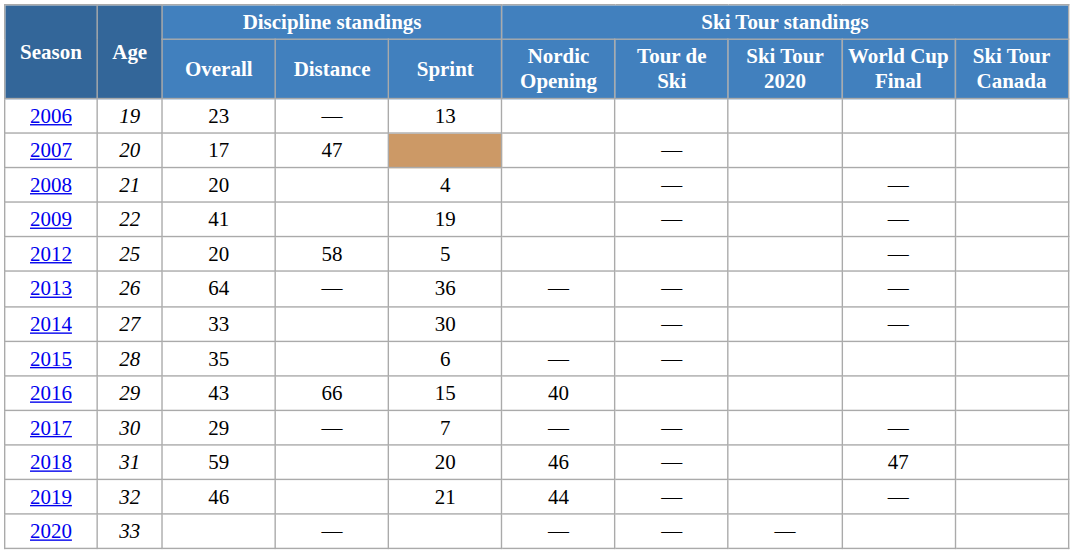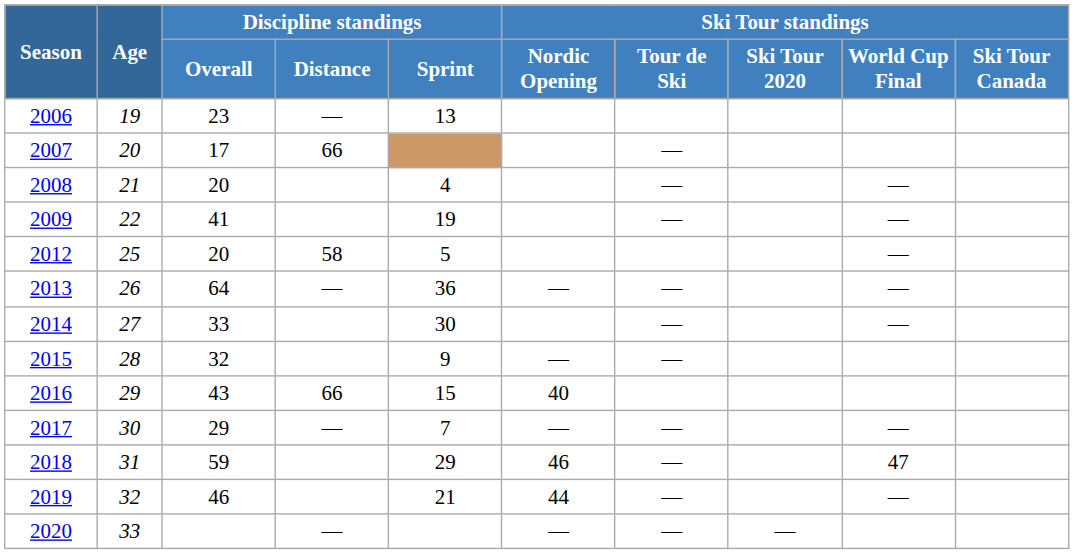 <table class="wikitable" style="font-size:95%; text-align:center; border:grey solid 1px; border-collapse:collapse; background:#ffffff;">
 <tr>
 <th style="background-color:#369; color:white; width:60px;" rowspan="2"> Season </th>
 <th style="background-color:#369; color:white; width:40px;" rowspan="2"> Age </th>
 <th style="background-color:#4180be; color:white;" colspan="3">Discipline standings</th>
 <th style="background-color:#4180be; color:white;" colspan="5">Ski Tour standings</th>
 </tr>
 <tr>
 <th style="background-color:#4180be; color:white; width:75px;">Overall</th>
 <th style="background-color:#4180be; color:white; width:75px;">Distance</th>
 <th style="background-color:#4180be; color:white; width:75px;">Sprint</th>
 <th style="background-color:#4180be; color:white; width:75px;">Nordic<br>Opening</th>
 <th style="background-color:#4180be; color:white; width:75px;">Tour de<br>Ski</th>
 <th style="background-color:#4180be; color:white; width:75px;">Ski Tour<br>2020</th>
 <th style="background-color:#4180be; color:white; width:75px;">World Cup<br>Final</th>
 <th style="background-color:#4180be; color:white; width:75px;">Ski Tour<br>Canada</th>
 </tr>
 <tr>
 <td><a href='#'>2006</a></td>
 <td><em>19</em></td>
 <td>23</td>
 <td>—</td>
 <td>13</td>
 <td></td>
 <td></td>
 <td></td>
 <td></td>
 <td></td>
 </tr>
 <tr>
 <td><a href='#'>2007</a></td>
 <td><em>20</em></td>
 <td>17</td>
-<td>47</td>
+<td>66</td>
 <td style="background:#c96;"></td>
 <td></td>
 <td>—</td>
 <td></td>
 <td></td>
 <td></td>
 </tr>
 <tr>
 <td><a href='#'>2008</a></td>
 <td><em>21</em></td>
 <td>20</td>
 <td></td>
 <td>4</td>
 <td></td>
 <td>—</td>
 <td></td>
 <td>—</td>
 <td></td>
 </tr>
 <tr>
 <td><a href='#'>2009</a></td>
 <td><em>22</em></td>
 <td>41</td>
 <td></td>
 <td>19</td>
 <td></td>
 <td>—</td>
 <td></td>
 <td>—</td>
 <td></td>
 </tr>
 <tr>
 <td><a href='#'>2012</a></td>
 <td><em>25</em></td>
 <td>20</td>
 <td>58</td>
 <td>5</td>
 <td></td>
 <td></td>
 <td></td>
 <td>—</td>
 <td></td>
 </tr>
 <tr>
 <td><a href='#'>2013</a></td>
 <td><em>26</em></td>
 <td>64</td>
 <td>—</td>
 <td>36</td>
 <td>—</td>
 <td>—</td>
 <td></td>
 <td>—</td>
 <td></td>
 </tr>
 <tr>
 <td><a href='#'>2014</a></td>
 <td><em>27</em></td>
 <td>33</td>
 <td></td>
 <td>30</td>
 <td></td>
 <td>—</td>
 <td></td>
 <td>—</td>
 <td></td>
 </tr>
 <tr>
 <td><a href='#'>2015</a></td>
 <td><em>28</em></td>
-<td>35</td>
+<td>32</td>
 <td></td>
-<td>6</td>
+<td>9</td>
 <td>—</td>
 <td>—</td>
 <td></td>
 <td></td>
 <td></td>
 </tr>
 <tr>
 <td><a href='#'>2016</a></td>
 <td><em>29</em></td>
 <td>43</td>
 <td>66</td>
 <td>15</td>
 <td>40</td>
 <td></td>
 <td></td>
 <td></td>
 <td></td>
 </tr>
 <tr>
 <td><a href='#'>2017</a></td>
 <td><em>30</em></td>
 <td>29</td>
 <td>—</td>
 <td>7</td>
 <td>—</td>
 <td>—</td>
 <td></td>
 <td>—</td>
 <td></td>
 </tr>
 <tr>
 <td><a href='#'>2018</a></td>
 <td><em>31</em></td>
 <td>59</td>
 <td></td>
-<td>20</td>
+<td>29</td>
 <td>46</td>
 <td>—</td>
 <td></td>
 <td>47</td>
 <td></td>
 </tr>
 <tr>
 <td><a href='#'>2019</a></td>
 <td><em>32</em></td>
 <td>46</td>
 <td></td>
 <td>21</td>
 <td>44</td>
 <td>—</td>
 <td></td>
 <td>—</td>
 <td></td>
 </tr>
 <tr>
 <td><a href='#'>2020</a></td>
 <td><em>33</em></td>
 <td></td>
 <td>—</td>
 <td></td>
 <td>—</td>
 <td>—</td>
 <td>—</td>
 <td></td>
 <td></td>
 </tr>
 </table>
